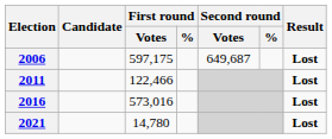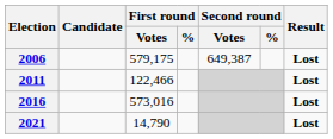 <table class=wikitable style=text-align:center>
 <tr>
 <th rowspan="2"><strong>Election</strong></th>
 <th rowspan="2">Candidate</th>
 <th colspan="2" scope="col">First round</th>
 <th colspan="2">Second round</th>
 <th rowspan="2">Result</th>
 </tr>
 <tr>
 <th><strong>Votes</strong></th>
 <th><strong>%</strong></th>
 <th><strong>Votes</strong></th>
 <th><strong>%</strong></th>
 </tr>
 <tr>
 <th><a href='#'>2006</a></th>
 <td></td>
-<td>597,175</td>
+<td>579,175</td>
 <td></td>
-<td>649,687</td>
+<td>649,387</td>
 <td></td>
 <td><strong>Lost</strong> </td>
 </tr>
 <tr>
 <th><a href='#'>2011</a></th>
 <td></td>
 <td>122,466</td>
 <td></td>
 <td bgcolor=lightgrey colspan=2></td>
 <td><strong>Lost</strong> </td>
 </tr>
 <tr>
 <th><a href='#'>2016</a></th>
 <td></td>
 <td>573,016</td>
 <td></td>
 <td bgcolor=lightgrey colspan=2></td>
 <td><strong>Lost</strong> </td>
 </tr>
 <tr>
 <th><a href='#'>2021</a></th>
 <td></td>
-<td>14,780</td>
+<td>14,790</td>
 <td></td>
 <td bgcolor=lightgrey colspan=2></td>
 <td><strong>Lost</strong> </td>
 </tr>
 </table>
